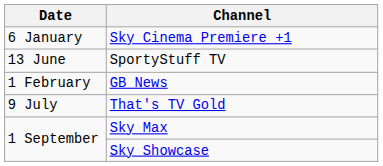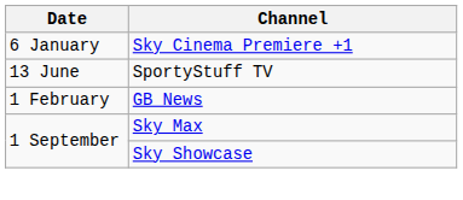 <table class="wikitable">
 <tr>
 <th width=90>Date</th>
 <th width=250>Channel</th>
 </tr>
 <tr>
 <td>6 January</td>
 <td><a href='#'>Sky Cinema Premiere +1</a></td>
 </tr>
 <tr>
 <td>13 June</td>
 <td>SportyStuff TV</td>
 </tr>
 <tr>
 <td>1 February</td>
 <td><a href='#'>GB News</a></td>
 </tr>
 <tr>
-<td>9 July</td>
-<td><a href='#'>That's TV Gold</a></td>
-</tr>
-<tr>
 <td rowspan="2">1 September</td>
 <td><a href='#'>Sky Max</a></td>
 </tr>
 <tr>
 <td><a href='#'>Sky Showcase</a></td>
 </tr>
 </table>
